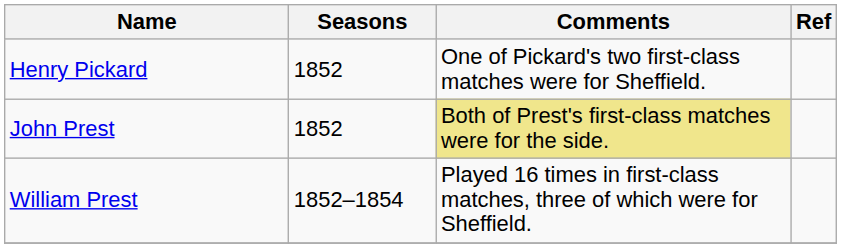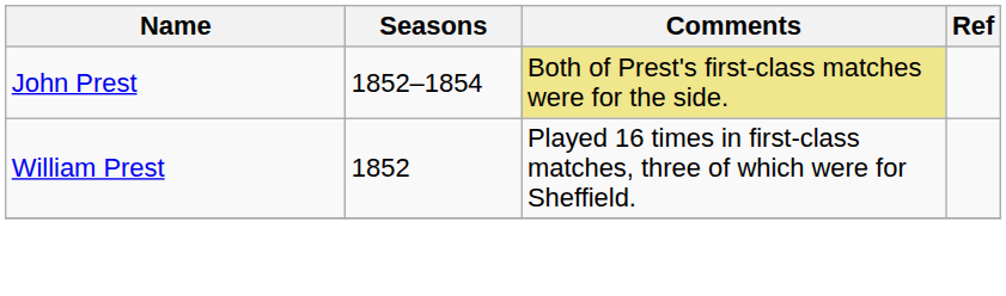 <table class="wikitable">
 <tr>
 <th style="width:200px">Name</th>
 <th style="width: 100px">Seasons</th>
 <th>Comments</th>
 <th>Ref</th>
 </tr>
 <tr>
-<td><a href='#'>Henry Pickard</a></td>
-<td>1852</td>
-<td>One of Pickard's two first-class matches were for Sheffield.</td>
-<td></td>
-</tr>
-<tr>
 <td><a href='#'>John Prest</a></td>
-<td>1852</td>
+<td>1852–1854</td>
 <td style="background: khaki;">Both of Prest's first-class matches were for the side.</td>
 <td></td>
 </tr>
 <tr>
 <td><a href='#'>William Prest</a></td>
-<td>1852–1854</td>
+<td>1852</td>
 <td>Played 16 times in first-class matches, three of which were for Sheffield.</td>
 <td></td>
 </tr>
 <tr>
 </tr>
 </table>
